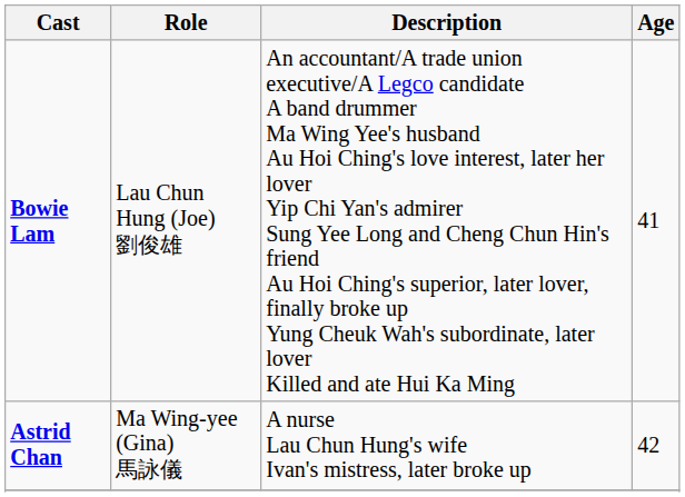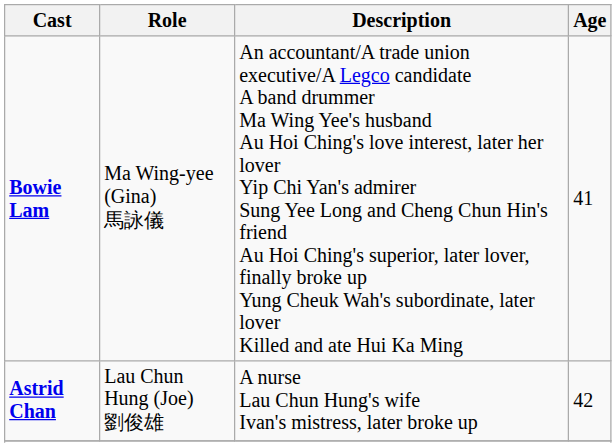 <table class="wikitable" width="55%">
 <tr>
 <th>Cast</th>
 <th>Role</th>
 <th>Description</th>
 <th>Age</th>
 </tr>
 <tr>
 <td><strong><a href='#'>Bowie Lam</a></strong><br></td>
-<td>Lau Chun Hung (Joe)<br>劉俊雄</td>
+<td>Ma Wing-yee (Gina)<br>馬詠儀</td>
 <td>An accountant/A trade union executive/A <a href='#'>Legco</a> candidate<br>A band drummer<br>Ma Wing Yee's husband<br>Au Hoi Ching's love interest, later her lover<br>Yip Chi Yan's admirer<br>Sung Yee Long and Cheng Chun Hin's friend<br>Au Hoi Ching's superior, later lover, finally broke up<br>Yung Cheuk Wah's subordinate, later lover<br>Killed and ate Hui Ka Ming</td>
 <td>41</td>
 </tr>
 <tr>
 <td><strong><a href='#'>Astrid Chan</a></strong><br></td>
-<td>Ma Wing-yee (Gina)<br>馬詠儀</td>
+<td>Lau Chun Hung (Joe)<br>劉俊雄</td>
 <td>A nurse<br>Lau Chun Hung's wife<br>Ivan's mistress, later broke up</td>
 <td>42</td>
 </tr>
 <tr>
 </tr>
 <tr>
 </tr>
 </table>
